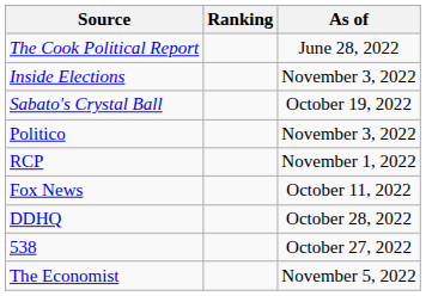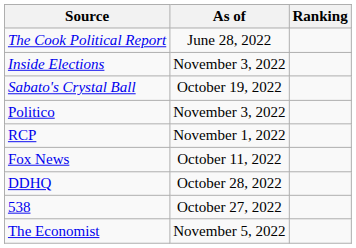 <table class="wikitable" style="text-align:center">
 <tr>
 <th>Source</th>
+<th>As of</th>
 <th>Ranking</th>
-<th>As of</th>
 </tr>
 <tr>
 <td align=left><em><a href='#'>The Cook Political Report</a></em></td>
+<td>June 28, 2022</td>
 <td></td>
-<td>June 28, 2022</td>
 </tr>
 <tr>
 <td align=left><em><a href='#'>Inside Elections</a></em></td>
+<td>November 3, 2022</td>
 <td></td>
-<td>November 3, 2022</td>
 </tr>
 <tr>
 <td align=left><em><a href='#'>Sabato's Crystal Ball</a></em></td>
+<td>October 19, 2022</td>
 <td></td>
-<td>October 19, 2022</td>
 </tr>
 <tr>
 <td style="text-align:left;"><a href='#'>Politico</a></td>
+<td>November 3, 2022</td>
 <td></td>
-<td>November 3, 2022</td>
 </tr>
 <tr>
 <td style="text-align:left;"><a href='#'>RCP</a></td>
+<td>November 1, 2022</td>
 <td></td>
-<td>November 1, 2022</td>
 </tr>
 <tr>
 <td align=left><a href='#'>Fox News</a></td>
+<td>October 11, 2022</td>
 <td></td>
-<td>October 11, 2022</td>
 </tr>
 <tr>
 <td align="left"><a href='#'>DDHQ</a></td>
+<td>October 28, 2022</td>
 <td></td>
-<td>October 28, 2022</td>
 </tr>
 <tr>
 <td style="text-align:left;"><a href='#'>538</a></td>
+<td>October 27, 2022</td>
 <td></td>
-<td>October 27, 2022</td>
 </tr>
 <tr>
 <td align="left"><a href='#'>The Economist</a></td>
+<td>November 5, 2022</td>
 <td></td>
-<td>November 5, 2022</td>
 </tr>
 </table>
